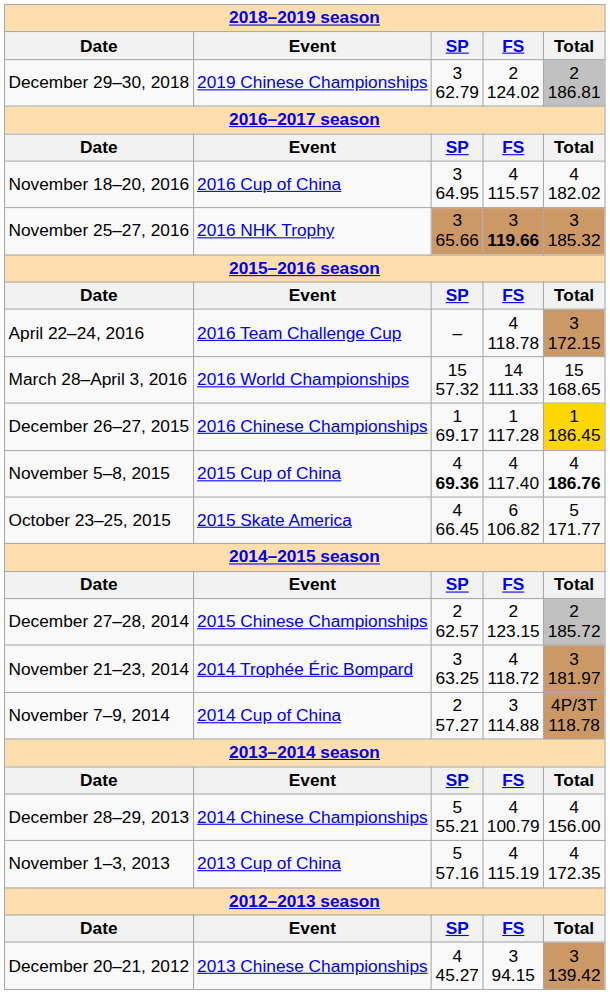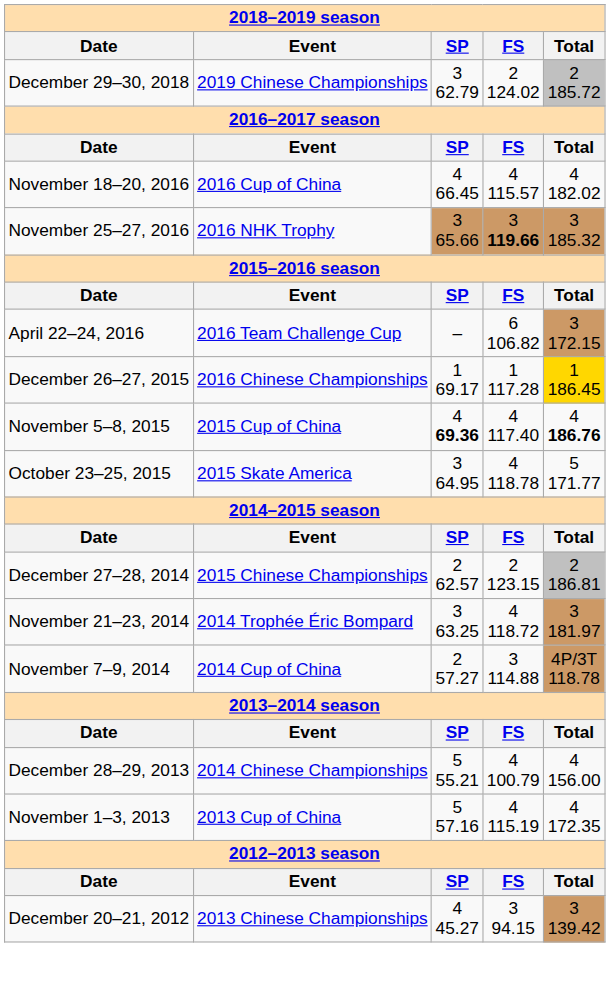 <table class="wikitable">
 <tr>
 <td colspan="5" style="background-color: #ffdead;" align="center"><strong><a href='#'>2018–2019 season</a></strong></td>
 </tr>
 <tr>
 <th>Date</th>
 <th>Event</th>
 <th><a href='#'>SP</a></th>
 <th><a href='#'>FS</a></th>
 <th>Total</th>
 </tr>
 <tr>
 <td>December 29–30, 2018</td>
 <td><a href='#'>2019 Chinese Championships</a></td>
 <td align="center">3 <br> 62.79</td>
 <td align="center">2 <br> 124.02</td>
-<td align="center" bgcolor=silver>2 <br> 186.81</td>
+<td align="center" bgcolor=silver>2 <br> 185.72</td>
 </tr>
 <tr>
 <td colspan="5" style="background-color: #ffdead;" align="center"><strong><a href='#'>2016–2017 season</a></strong></td>
 </tr>
 <tr>
 <th>Date</th>
 <th>Event</th>
 <th><a href='#'>SP</a></th>
 <th><a href='#'>FS</a></th>
 <th>Total</th>
 </tr>
 <tr>
 <td>November 18–20, 2016</td>
 <td><a href='#'>2016 Cup of China</a></td>
-<td align="center">3 <br> 64.95</td>
+<td align="center">4 <br> 66.45</td>
 <td align="center">4 <br> 115.57</td>
 <td align="center">4 <br> 182.02</td>
 </tr>
 <tr>
 <td>November 25–27, 2016</td>
 <td><a href='#'>2016 NHK Trophy</a></td>
 <td align="center" bgcolor="cc9966">3 <br> 65.66</td>
 <td align="center" bgcolor="cc9966">3 <br> <strong>119.66</strong></td>
 <td align="center" bgcolor="cc9966">3 <br> 185.32</td>
 </tr>
 <tr>
 <td colspan="5" style="background-color: #ffdead;" align="center"><strong><a href='#'>2015–2016 season</a></strong></td>
 </tr>
 <tr>
 <th>Date</th>
 <th>Event</th>
 <th><a href='#'>SP</a></th>
 <th><a href='#'>FS</a></th>
 <th>Total</th>
 </tr>
 <tr>
 <td>April 22–24, 2016</td>
 <td><a href='#'>2016 Team Challenge Cup</a></td>
 <td align="center">–</td>
-<td align="center">4 <br> 118.78</td>
+<td align="center">6 <br> 106.82</td>
 <td align="center" bgcolor=cc9966>3 <br> 172.15</td>
-</tr>
-<tr>
-<td>March 28–April 3, 2016</td>
-<td><a href='#'>2016 World Championships</a></td>
-<td align="center">15 <br> 57.32</td>
-<td align="center">14 <br> 111.33</td>
-<td align="center">15 <br> 168.65</td>
 </tr>
 <tr>
 <td>December 26–27, 2015</td>
 <td><a href='#'>2016 Chinese Championships</a></td>
 <td align="center">1 <br> 69.17</td>
 <td align="center">1 <br> 117.28</td>
 <td align="center" bgcolor=gold>1 <br> 186.45</td>
 </tr>
 <tr>
 <td>November 5–8, 2015</td>
 <td><a href='#'>2015 Cup of China</a></td>
 <td align="center">4 <br> <strong>69.36</strong></td>
 <td align="center">4 <br> 117.40</td>
 <td align="center">4 <br> <strong>186.76</strong></td>
 </tr>
 <tr>
 <td>October 23–25, 2015</td>
 <td><a href='#'>2015 Skate America</a></td>
-<td align="center">4 <br> 66.45</td>
-<td align="center">6 <br> 106.82</td>
+<td align="center">3 <br> 64.95</td>
+<td align="center">4 <br> 118.78</td>
 <td align="center">5 <br> 171.77</td>
 </tr>
 <tr>
 <td colspan="5" style="background-color: #ffdead;" align="center"><strong><a href='#'>2014–2015 season</a></strong></td>
 </tr>
 <tr>
 <th>Date</th>
 <th>Event</th>
 <th><a href='#'>SP</a></th>
 <th><a href='#'>FS</a></th>
 <th>Total</th>
 </tr>
 <tr>
 <td>December 27–28, 2014</td>
 <td><a href='#'>2015 Chinese Championships</a></td>
 <td align="center">2 <br> 62.57</td>
 <td align="center">2 <br> 123.15</td>
-<td align="center" bgcolor=silver>2 <br> 185.72</td>
+<td align="center" bgcolor=silver>2 <br> 186.81</td>
 </tr>
 <tr>
 <td>November 21–23, 2014</td>
 <td><a href='#'>2014 Trophée Éric Bompard</a></td>
 <td align="center">3 <br> 63.25</td>
 <td align="center">4 <br> 118.72</td>
 <td align="center" bgcolor=cc9966>3 <br> 181.97</td>
 </tr>
 <tr>
 <td>November 7–9, 2014</td>
 <td><a href='#'>2014 Cup of China</a></td>
 <td align="center">2 <br> 57.27</td>
 <td align="center">3 <br> 114.88</td>
 <td align="center" bgcolor=cc9966>4P/3T <br> 118.78</td>
 </tr>
 <tr>
 <td colspan="5" style="background-color: #ffdead;" align="center"><strong><a href='#'>2013–2014 season</a></strong></td>
 </tr>
 <tr>
 <th>Date</th>
 <th>Event</th>
 <th><a href='#'>SP</a></th>
 <th><a href='#'>FS</a></th>
 <th>Total</th>
 </tr>
 <tr>
 <td>December 28–29, 2013</td>
 <td><a href='#'>2014 Chinese Championships</a></td>
 <td align="center">5 <br> 55.21</td>
 <td align="center">4 <br> 100.79</td>
 <td align="center">4 <br> 156.00</td>
 </tr>
 <tr>
 <td>November 1–3, 2013</td>
 <td><a href='#'>2013 Cup of China</a></td>
 <td align="center">5 <br> 57.16</td>
 <td align="center">4 <br> 115.19</td>
 <td align="center">4 <br> 172.35</td>
 </tr>
 <tr>
 <td colspan="5" style="background-color: #ffdead;" align="center"><strong><a href='#'>2012–2013 season</a></strong></td>
 </tr>
 <tr>
 <th>Date</th>
 <th>Event</th>
 <th><a href='#'>SP</a></th>
 <th><a href='#'>FS</a></th>
 <th>Total</th>
 </tr>
 <tr>
 <td>December 20–21, 2012</td>
 <td><a href='#'>2013 Chinese Championships</a></td>
 <td align="center">4 <br> 45.27</td>
 <td align="center">3 <br> 94.15</td>
 <td align="center" bgcolor=cc9966>3 <br> 139.42</td>
 </tr>
 </table>
